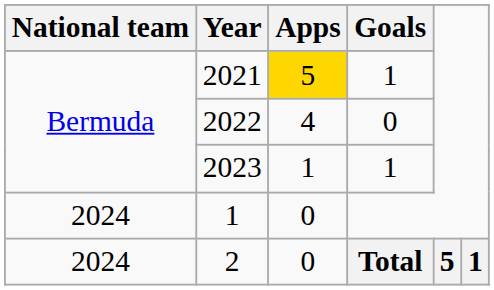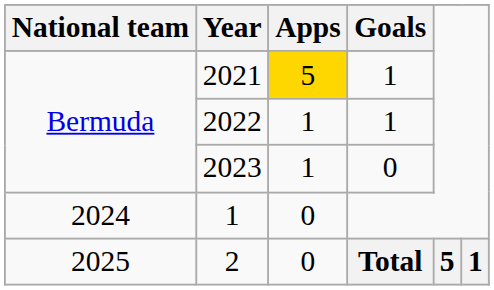 <table class="wikitable" style="text-align:center">
 <tr>
 <th>National team</th>
 <th>Year</th>
 <th>Apps</th>
 <th>Goals</th>
 </tr>
 <tr>
 <td rowspan="3"><a href='#'>Bermuda</a></td>
 <td>2021</td>
 <td style="background: gold;">5</td>
 <td>1</td>
 </tr>
 <tr>
 <td>2022</td>
-<td>4</td>
-<td>0</td>
+<td>1</td>
+<td>1</td>
 </tr>
 <tr>
 <td>2023</td>
 <td>1</td>
-<td>1</td>
+<td>0</td>
 </tr>
 <tr>
 <td>2024</td>
 <td>1</td>
 <td>0</td>
 </tr>
 <tr>
-<td>2024</td>
+<td>2025</td>
 <td>2</td>
 <td>0</td>
 <th colspan="2">Total</th>
 <th>5</th>
 <th>1</th>
 </tr>
 </table>
